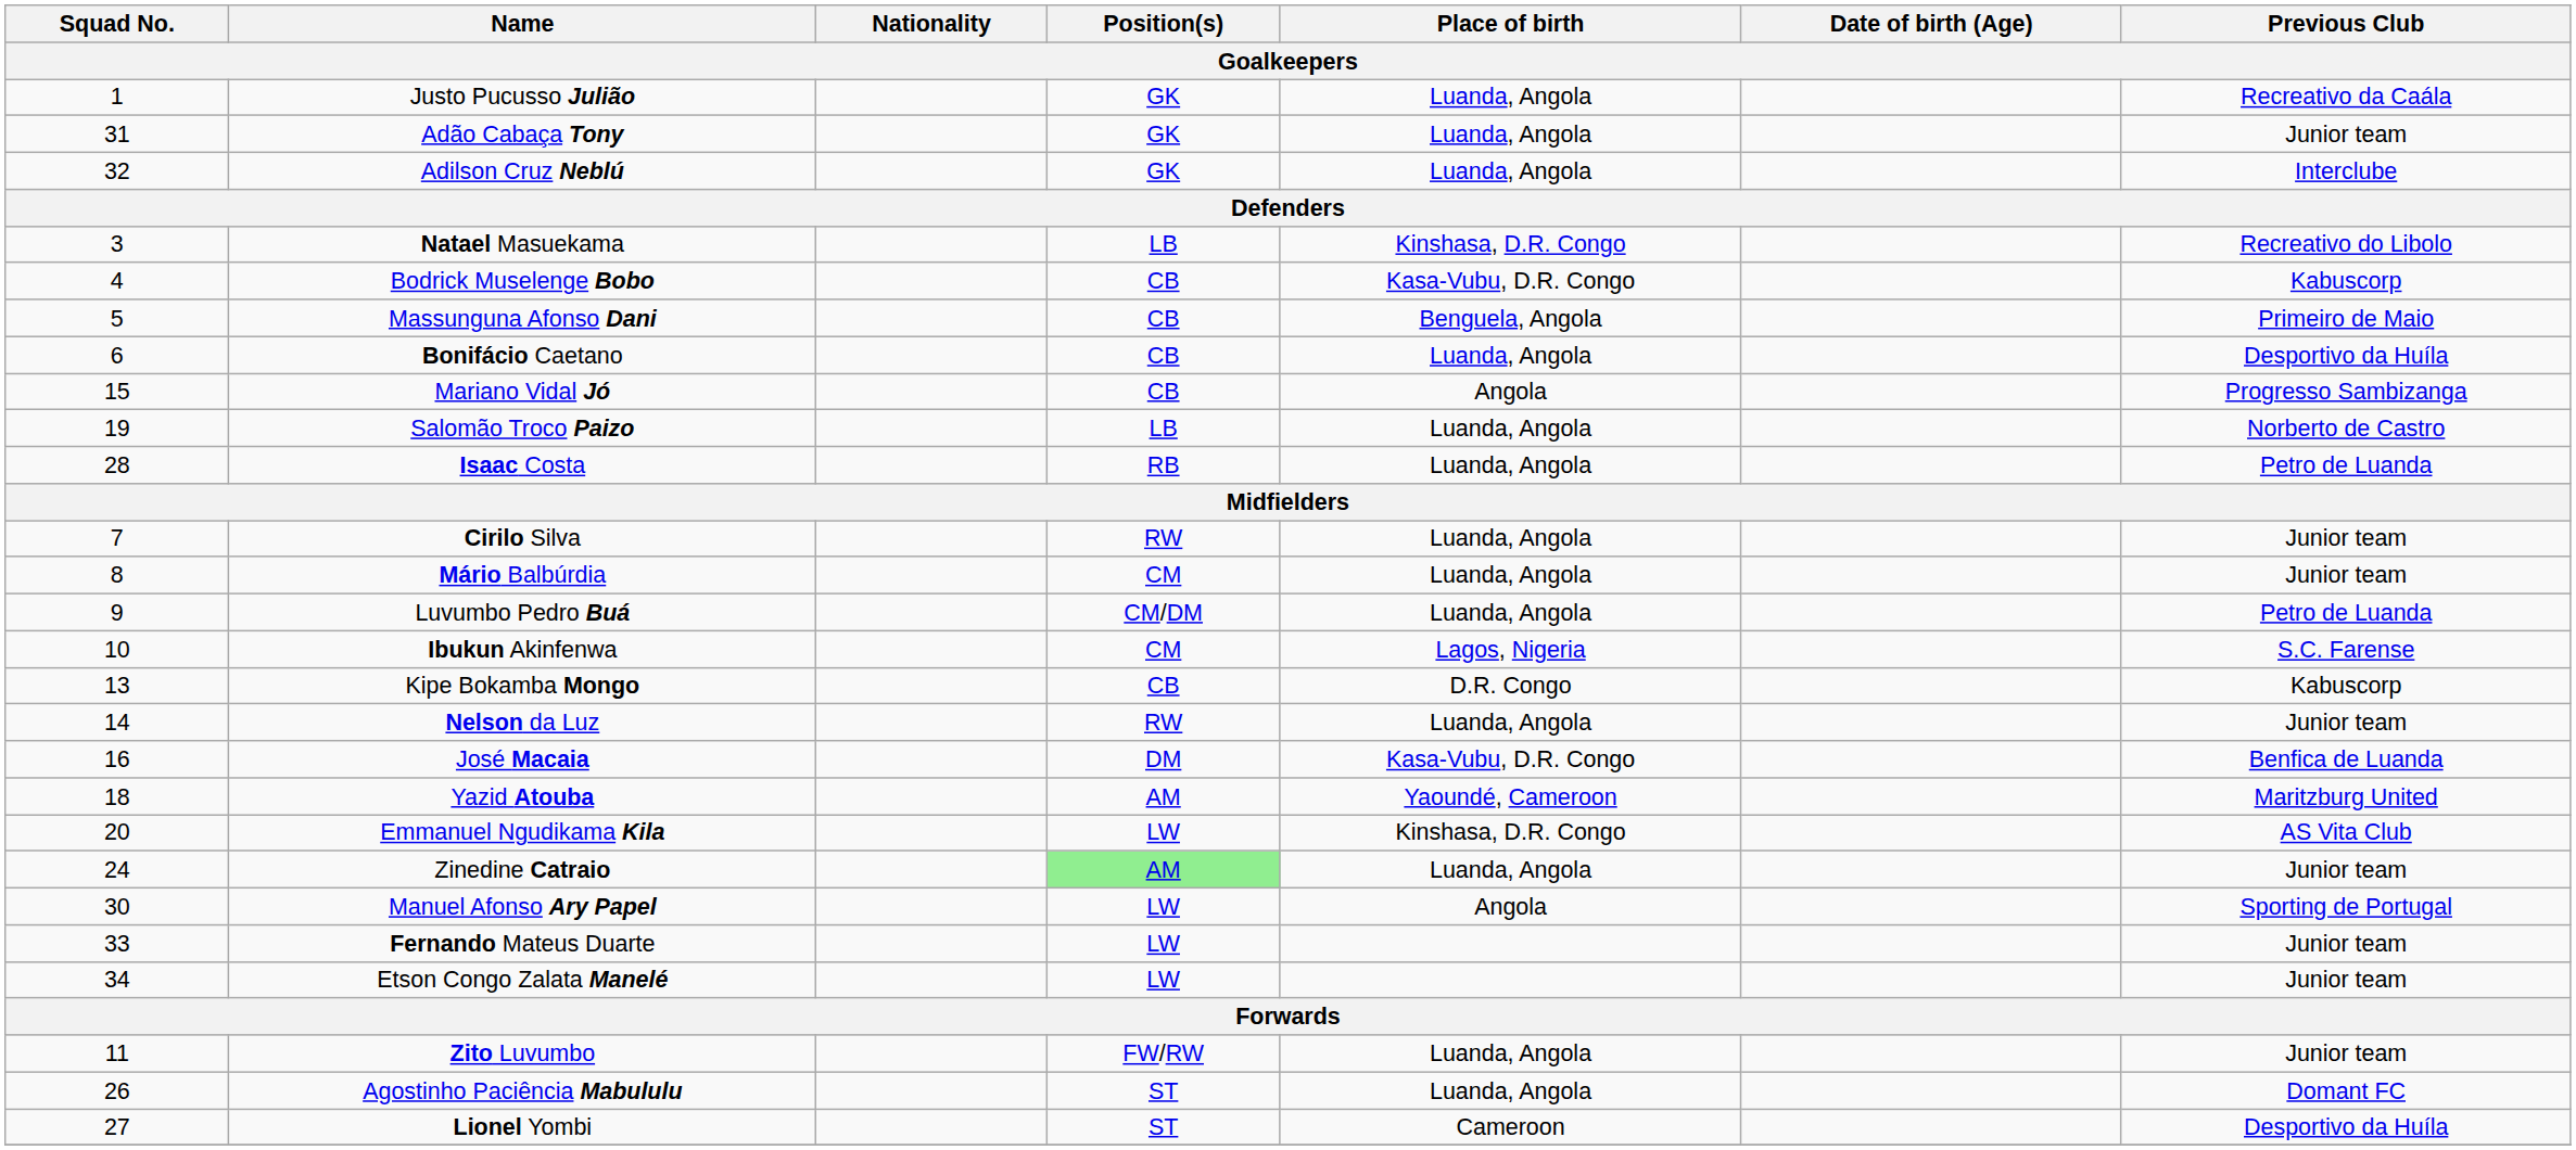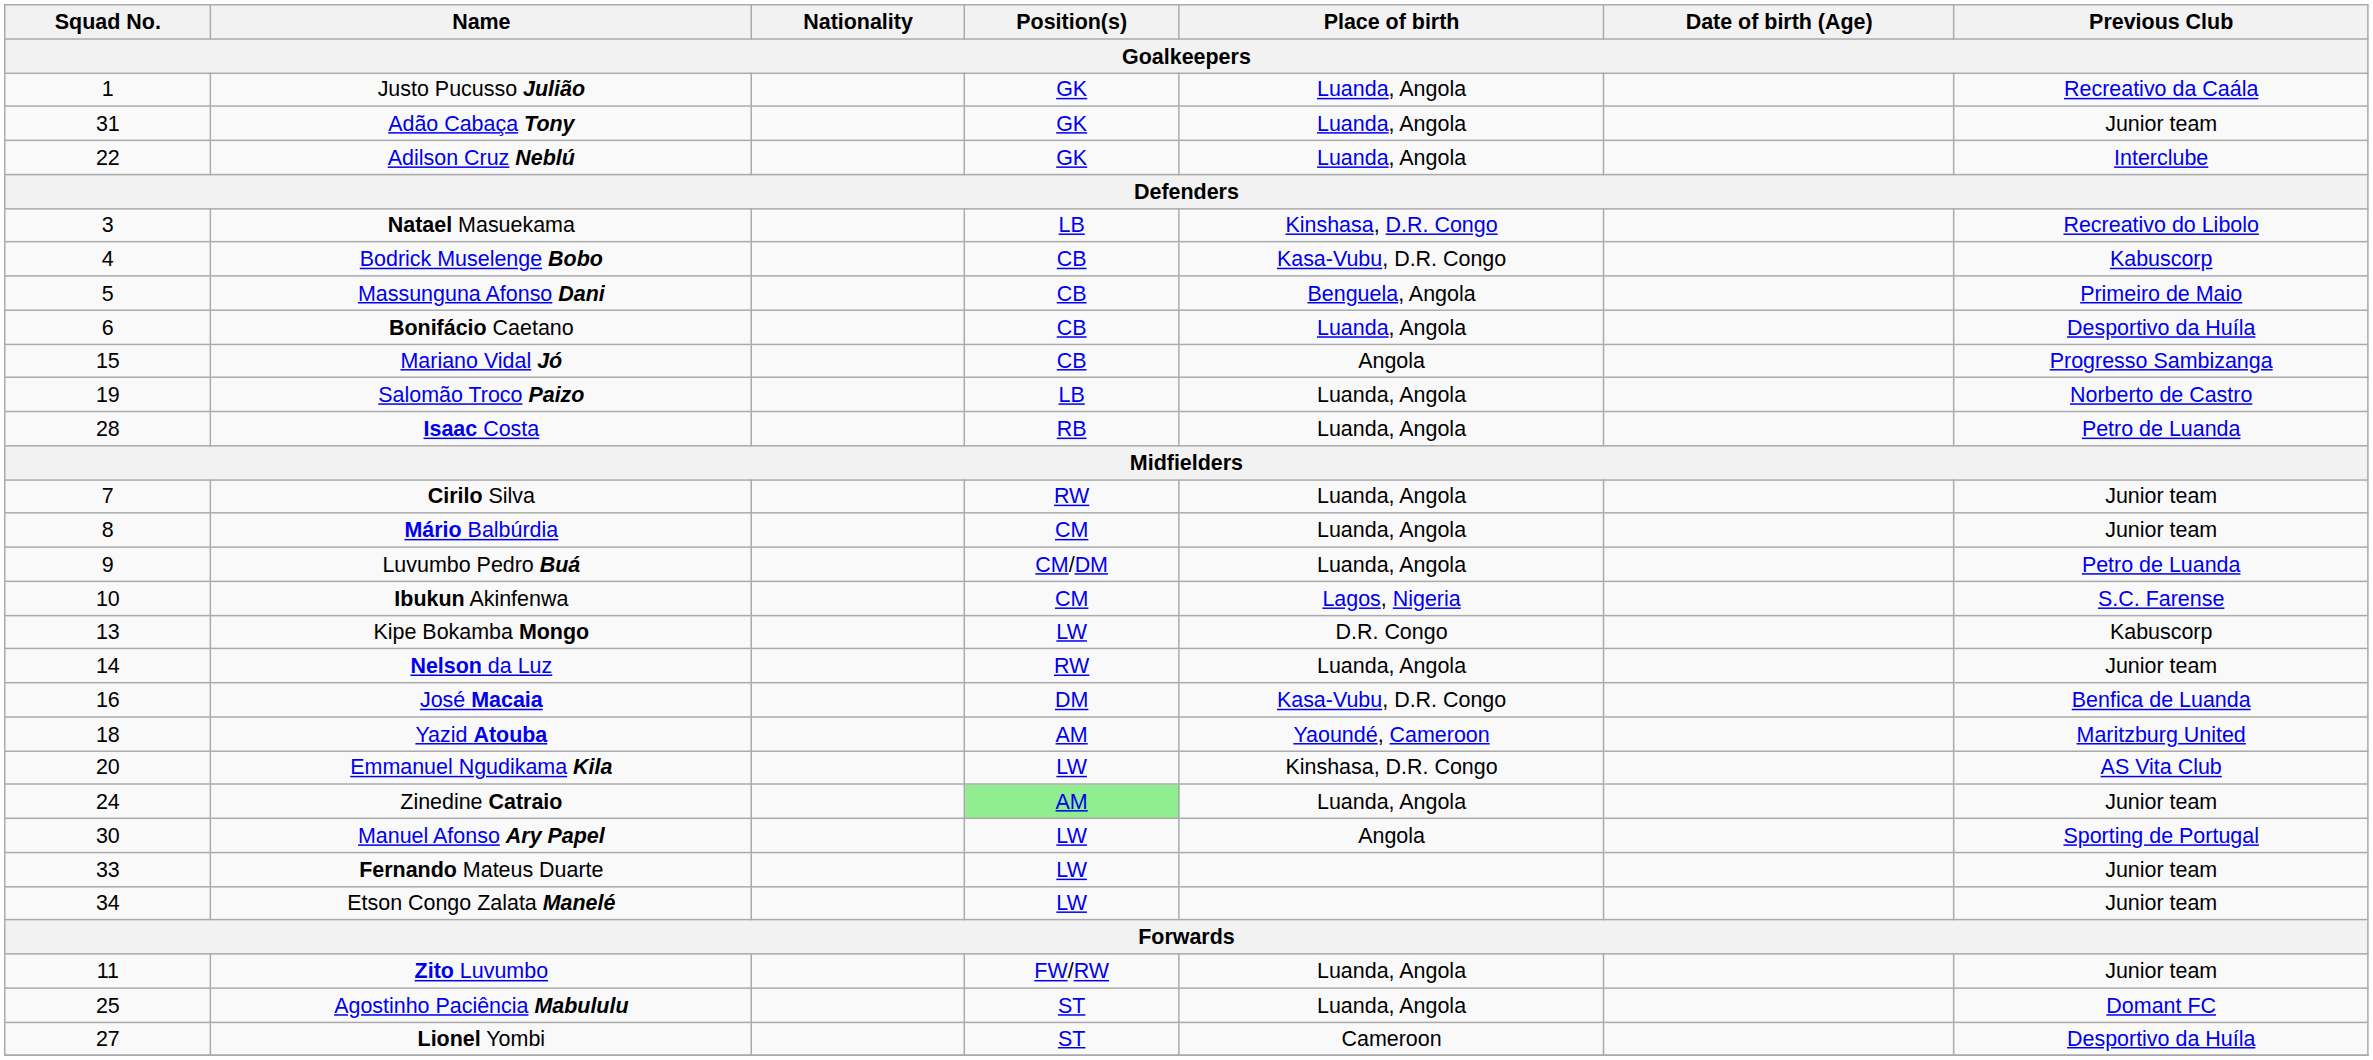 <table class="wikitable" style="text-align:center; font-size:90%; width:80%;">
 <tr>
 <th style="text-align:center;">Squad No.</th>
 <th style="text-align:center;">Name</th>
 <th style="text-align:center;">Nationality</th>
 <th style="text-align:center;">Position(s)</th>
 <th style="text-align:center;">Place of birth</th>
 <th style="text-align:center;">Date of birth (Age)</th>
 <th style="text-align:center;">Previous Club</th>
 </tr>
 <tr>
 <th colspan="8" style="text-align:center">Goalkeepers</th>
 </tr>
 <tr>
 <td>1</td>
 <td>Justo Pucusso <strong><em>Julião</em></strong></td>
 <td></td>
 <td><a href='#'>GK</a></td>
 <td><a href='#'>Luanda</a>, Angola</td>
 <td></td>
 <td> <a href='#'>Recreativo da Caála</a></td>
 </tr>
 <tr>
 <td>31</td>
 <td><a href='#'>Adão Cabaça</a> <strong><em>Tony</em></strong></td>
 <td></td>
 <td><a href='#'>GK</a></td>
 <td><a href='#'>Luanda</a>, Angola</td>
 <td></td>
 <td> Junior team</td>
 </tr>
 <tr>
-<td>32</td>
+<td>22</td>
 <td><a href='#'>Adilson Cruz</a> <strong><em>Neblú</em></strong></td>
 <td></td>
 <td><a href='#'>GK</a></td>
 <td><a href='#'>Luanda</a>, Angola</td>
 <td></td>
 <td> <a href='#'>Interclube</a></td>
 </tr>
 <tr>
 <th colspan="8" style="text-align:center">Defenders</th>
 </tr>
 <tr>
 <td>3</td>
 <td><strong>Natael</strong> Masuekama</td>
 <td></td>
 <td><a href='#'>LB</a></td>
 <td><a href='#'>Kinshasa</a>, <a href='#'>D.R. Congo</a></td>
 <td></td>
 <td> <a href='#'>Recreativo do Libolo</a></td>
 </tr>
 <tr>
 <td>4</td>
 <td><a href='#'>Bodrick Muselenge</a> <strong><em>Bobo</em></strong></td>
 <td></td>
 <td><a href='#'>CB</a></td>
 <td><a href='#'>Kasa-Vubu</a>, D.R. Congo</td>
 <td></td>
 <td> <a href='#'>Kabuscorp</a></td>
 </tr>
 <tr>
 <td>5</td>
 <td><a href='#'>Massunguna Afonso</a> <strong><em>Dani</em></strong></td>
 <td></td>
 <td><a href='#'>CB</a></td>
 <td><a href='#'>Benguela</a>, Angola</td>
 <td></td>
 <td> <a href='#'>Primeiro de Maio</a></td>
 </tr>
 <tr>
 <td>6</td>
 <td><strong>Bonifácio</strong> Caetano</td>
 <td></td>
 <td><a href='#'>CB</a></td>
 <td><a href='#'>Luanda</a>, Angola</td>
 <td></td>
 <td> <a href='#'>Desportivo da Huíla</a></td>
 </tr>
 <tr>
 <td>15</td>
 <td><a href='#'>Mariano Vidal</a> <strong><em>Jó</em></strong></td>
 <td></td>
 <td><a href='#'>CB</a></td>
 <td>Angola</td>
 <td></td>
 <td> <a href='#'>Progresso Sambizanga</a></td>
 </tr>
 <tr>
 <td>19</td>
 <td><a href='#'>Salomão Troco</a> <strong><em>Paizo</em></strong></td>
 <td></td>
 <td><a href='#'>LB</a></td>
 <td>Luanda, Angola</td>
 <td></td>
 <td> <a href='#'>Norberto de Castro</a></td>
 </tr>
 <tr>
 <td>28</td>
 <td><a href='#'><strong>Isaac</strong> Costa</a></td>
 <td></td>
 <td><a href='#'>RB</a></td>
 <td>Luanda, Angola</td>
 <td></td>
 <td> <a href='#'>Petro de Luanda</a></td>
 </tr>
 <tr>
 <th colspan="8" style="text-align:center">Midfielders</th>
 </tr>
 <tr>
 <td>7</td>
 <td><strong>Cirilo</strong> Silva</td>
 <td></td>
 <td><a href='#'>RW</a></td>
 <td>Luanda, Angola</td>
 <td></td>
 <td> Junior team</td>
 </tr>
 <tr>
 <td>8</td>
 <td><a href='#'><strong>Mário</strong> Balbúrdia</a></td>
 <td></td>
 <td><a href='#'>CM</a></td>
 <td>Luanda, Angola</td>
 <td></td>
 <td> Junior team</td>
 </tr>
 <tr>
 <td>9</td>
 <td>Luvumbo Pedro <strong><em>Buá</em></strong></td>
 <td></td>
 <td><a href='#'>CM</a>/<a href='#'>DM</a></td>
 <td>Luanda, Angola</td>
 <td></td>
 <td> <a href='#'>Petro de Luanda</a></td>
 </tr>
 <tr>
 <td>10</td>
 <td><strong>Ibukun</strong> Akinfenwa</td>
 <td></td>
 <td><a href='#'>CM</a></td>
 <td><a href='#'>Lagos</a>, <a href='#'>Nigeria</a></td>
 <td></td>
 <td> <a href='#'>S.C. Farense</a></td>
 </tr>
 <tr>
 <td>13</td>
 <td>Kipe Bokamba <strong>Mongo</strong></td>
 <td></td>
-<td><a href='#'>CB</a></td>
+<td><a href='#'>LW</a></td>
 <td>D.R. Congo</td>
 <td></td>
 <td> Kabuscorp</td>
 </tr>
 <tr>
 <td>14</td>
 <td><a href='#'><strong>Nelson</strong> da Luz</a></td>
 <td></td>
 <td><a href='#'>RW</a></td>
 <td>Luanda, Angola</td>
 <td></td>
 <td> Junior team</td>
 </tr>
 <tr>
 <td>16</td>
 <td><a href='#'>José <strong>Macaia</strong></a></td>
 <td></td>
 <td><a href='#'>DM</a></td>
 <td><a href='#'>Kasa-Vubu</a>, D.R. Congo</td>
 <td></td>
 <td> <a href='#'>Benfica de Luanda</a></td>
 </tr>
 <tr>
 <td>18</td>
 <td><a href='#'>Yazid <strong>Atouba</strong></a></td>
 <td></td>
 <td><a href='#'>AM</a></td>
 <td><a href='#'>Yaoundé</a>, <a href='#'>Cameroon</a></td>
 <td></td>
 <td> <a href='#'>Maritzburg United</a></td>
 </tr>
 <tr>
 <td>20</td>
 <td><a href='#'>Emmanuel Ngudikama</a> <strong><em>Kila</em></strong></td>
 <td></td>
 <td><a href='#'>LW</a></td>
 <td>Kinshasa, D.R. Congo</td>
 <td></td>
 <td> <a href='#'>AS Vita Club</a></td>
 </tr>
 <tr>
 <td>24</td>
 <td>Zinedine <strong>Catraio</strong></td>
 <td></td>
 <td style="background: lightgreen;"><a href='#'>AM</a></td>
 <td>Luanda, Angola</td>
 <td></td>
 <td> Junior team</td>
 </tr>
 <tr>
 <td>30</td>
 <td><a href='#'>Manuel Afonso</a> <strong><em>Ary Papel</em></strong></td>
 <td></td>
 <td><a href='#'>LW</a></td>
 <td>Angola</td>
 <td></td>
 <td> <a href='#'>Sporting de Portugal</a></td>
 </tr>
 <tr>
 <td>33</td>
 <td><strong>Fernando</strong> Mateus Duarte</td>
 <td></td>
 <td><a href='#'>LW</a></td>
 <td></td>
 <td></td>
 <td> Junior team</td>
 </tr>
 <tr>
 <td>34</td>
 <td>Etson Congo Zalata <strong><em>Manelé</em></strong></td>
 <td></td>
 <td><a href='#'>LW</a></td>
 <td></td>
 <td></td>
 <td> Junior team</td>
 </tr>
 <tr>
 <th colspan="8" style="text-align:center">Forwards</th>
 </tr>
 <tr>
 <td>11</td>
 <td><a href='#'><strong>Zito</strong> Luvumbo</a></td>
 <td></td>
 <td><a href='#'>FW</a>/<a href='#'>RW</a></td>
 <td>Luanda, Angola</td>
 <td></td>
 <td> Junior team</td>
 </tr>
 <tr>
-<td>26</td>
+<td>25</td>
 <td><a href='#'>Agostinho Paciência</a> <strong><em>Mabululu</em></strong></td>
 <td></td>
 <td><a href='#'>ST</a></td>
 <td>Luanda, Angola</td>
 <td></td>
 <td> <a href='#'>Domant FC</a></td>
 </tr>
 <tr>
 <td>27</td>
 <td><strong>Lionel</strong> Yombi</td>
 <td></td>
 <td><a href='#'>ST</a></td>
 <td>Cameroon</td>
 <td></td>
 <td> <a href='#'>Desportivo da Huíla</a></td>
 </tr>
 <tr>
 </tr>
 </table>
